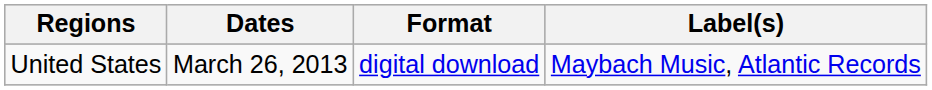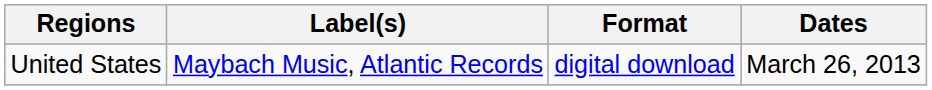 <table class="wikitable">
 <tr>
 <th>Regions</th>
+<th>Label(s)</th>
+<th>Format</th>
 <th>Dates</th>
-<th>Format</th>
-<th>Label(s)</th>
 </tr>
 <tr>
 <td>United States</td>
+<td><a href='#'>Maybach Music</a>, <a href='#'>Atlantic Records</a></td>
+<td><a href='#'>digital download</a></td>
 <td>March 26, 2013</td>
-<td><a href='#'>digital download</a></td>
-<td><a href='#'>Maybach Music</a>, <a href='#'>Atlantic Records</a></td>
 </tr>
 </table>
